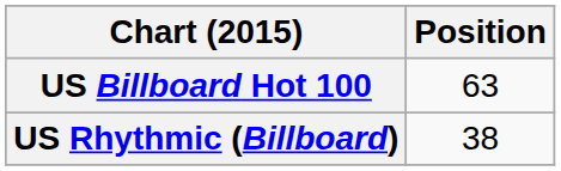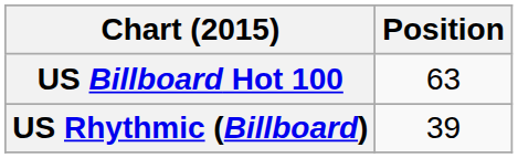 <table class="wikitable sortable plainrowheaders" style="text-align:center">
 <tr>
 <th scope="col">Chart (2015)</th>
 <th scope="col">Position</th>
 </tr>
 <tr>
 <th scope="row">US <a href='#'><em>Billboard</em> Hot 100</a></th>
 <td style="text-align:center;">63</td>
 </tr>
 <tr>
 <th scope="row">US <a href='#'>Rhythmic</a> (<em><a href='#'>Billboard</a></em>)</th>
-<td style="text-align:center;">38</td>
+<td style="text-align:center;">39</td>
 </tr>
 </table>
